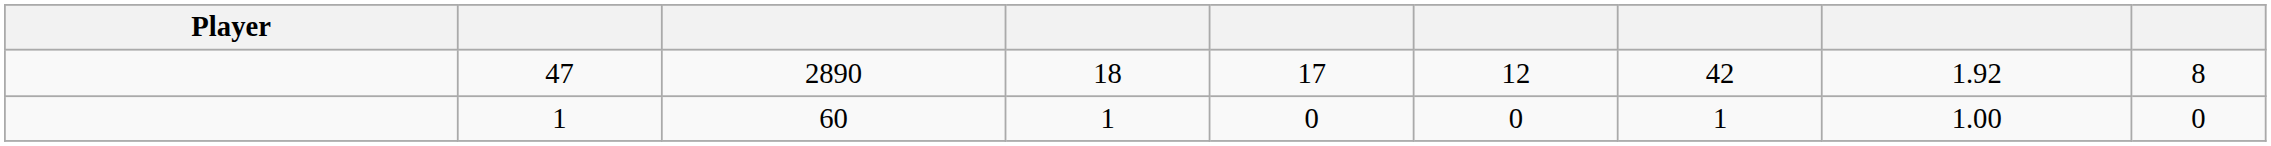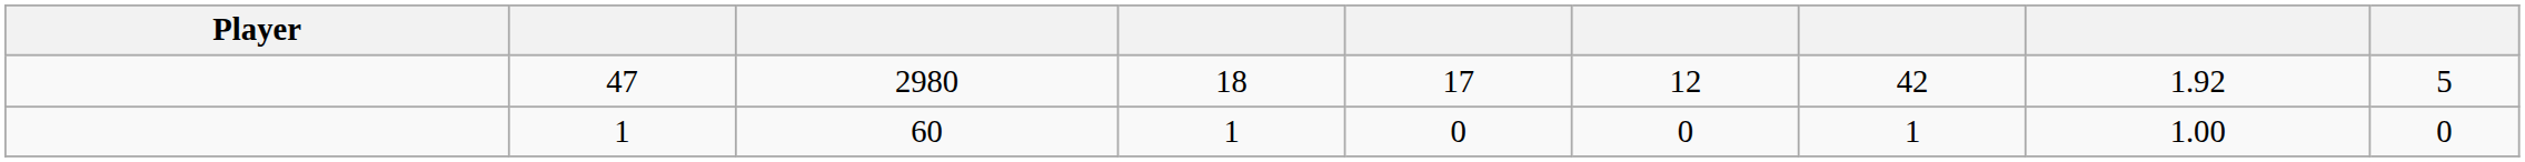 <table class="wikitable sortable" style="width:100%;">
 <tr style="text-align:center; background:#ddd;">
 <th>Player</th>
 <th></th>
 <th></th>
 <th></th>
 <th></th>
 <th></th>
 <th></th>
 <th></th>
 <th></th>
 </tr>
 <tr align=center>
 <td></td>
 <td>47</td>
-<td>2890</td>
+<td>2980</td>
 <td>18</td>
 <td>17</td>
 <td>12</td>
 <td>42</td>
 <td>1.92</td>
-<td>8</td>
+<td>5</td>
 </tr>
 <tr align=center>
 <td></td>
 <td>1</td>
 <td>60</td>
 <td>1</td>
 <td>0</td>
 <td>0</td>
 <td>1</td>
 <td>1.00</td>
 <td>0</td>
 </tr>
 </table>
